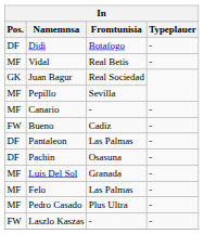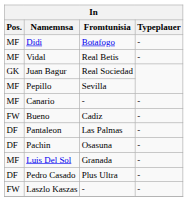 <table class="wikitable" style="font-size:90%;float:left; margin-right:1em;">
 <tr>
 <th colspan="4">In</th>
 </tr>
 <tr>
 <th>Pos.</th>
 <th>Namemnsa</th>
 <th>Fromtunisia</th>
 <th>Typeplauer</th>
 </tr>
 <tr>
-<td>DF</td>
+<td>MF</td>
 <td><a href='#'>Didi</a></td>
 <td><a href='#'>Botafogo</a></td>
 <td>-</td>
 </tr>
 <tr>
 <td>MF</td>
 <td>Vidal</td>
 <td>Real Betis</td>
 <td>-</td>
 </tr>
 <tr>
 <td>GK</td>
 <td>Juan Bagur</td>
 <td>Real Sociedad</td>
 </tr>
 <tr>
 <td>MF</td>
 <td>Pepillo</td>
 <td>Sevilla</td>
 </tr>
 <tr>
 <td>MF</td>
 <td>Canario</td>
 <td>-</td>
 <td>-</td>
 </tr>
 <tr>
 <td>FW</td>
 <td>Bueno</td>
 <td>Cadiz</td>
 <td>-</td>
 </tr>
 <tr>
 <td>DF</td>
 <td>Pantaleon</td>
 <td>Las Palmas</td>
 <td>-</td>
 </tr>
 <tr>
 <td>DF</td>
 <td>Pachin</td>
 <td>Osasuna</td>
 <td>-</td>
 </tr>
 <tr>
 <td>MF</td>
 <td><a href='#'>Luis Del Sol</a></td>
 <td>Granada</td>
 <td>-</td>
 </tr>
 <tr>
-<td>MF</td>
-<td>Felo</td>
-<td>Las Palmas</td>
-<td>-</td>
-</tr>
-<tr>
-<td>MF</td>
+<td>DF</td>
 <td>Pedro Casado</td>
 <td>Plus Ultra</td>
 <td>-</td>
 </tr>
 <tr>
 <td>FW</td>
 <td>Laszlo Kaszas</td>
 <td>-</td>
 <td>-</td>
 </tr>
 <tr>
 </tr>
 </table>
